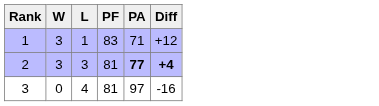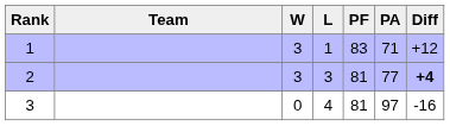 <table style=border-collapse:collapse border=1 cellspacing=0 cellpadding=5>
 <tr align=center bgcolor=#efefef>
 <th width=20>Rank</th>
+<th width=220>Team</th>
 <th width=20>W</th>
 <th width=20>L</th>
 <th width=20>PF</th>
 <th width=20>PA</th>
 <th width=20>Diff</th>
 </tr>
 <tr align=center bgcolor="#BBBBFF">
 <td>1</td>
+<td align=left></td>
 <td>3</td>
 <td>1</td>
 <td>83</td>
 <td>71</td>
 <td>+12</td>
 </tr>
 <tr align=center bgcolor="#BBBBFF">
 <td>2</td>
+<td align=left></td>
 <td>3</td>
 <td>3</td>
 <td>81</td>
-<td><strong>77</strong></td>
+<td>77</td>
 <td><strong>+4</strong></td>
 </tr>
 <tr align=center>
 <td>3</td>
+<td align=left></td>
 <td>0</td>
 <td>4</td>
 <td>81</td>
 <td>97</td>
 <td>-16</td>
 </tr>
 </table>
